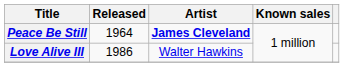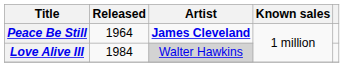 <table class="wikitable plainrowheaders" style="text-align:center;">
 <tr>
 <th>Title</th>
 <th>Released</th>
 <th>Artist</th>
 <th>Known sales</th>
 <th></th>
 </tr>
 <tr>
 <th scope="row"><em><a href='#'>Peace Be Still</a></em></th>
 <td>1964</td>
 <td><strong><a href='#'>James Cleveland</a></strong></td>
 <td rowspan="2">1 million</td>
 <td></td>
 </tr>
 <tr>
 <th scope="row"><em><a href='#'>Love Alive III</a></em></th>
-<td>1986</td>
-<td><a href='#'>Walter Hawkins</a></td>
+<td>1984</td>
+<td style="background: lightgrey;"><a href='#'>Walter Hawkins</a></td>
 <td></td>
 </tr>
 <tr>
 </tr>
 </table>
